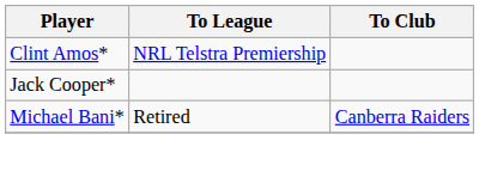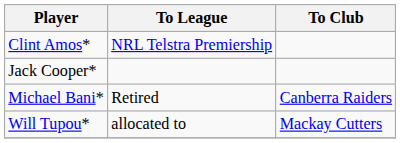 <table class="wikitable" style="font-size:90%">
 <tr bgcolor="#efefef">
 <th width=" ">Player</th>
 <th width=" ">To League</th>
 <th width=" ">To Club</th>
 </tr>
 <tr>
 <td> <a href='#'>Clint Amos</a>*</td>
 <td><a href='#'>NRL Telstra Premiership</a></td>
 <td></td>
 </tr>
 <tr>
 <td> Jack Cooper*</td>
 <td></td>
 <td></td>
 </tr>
 <tr>
 <td> <a href='#'>Michael Bani</a>*</td>
 <td>Retired</td>
 <td> <a href='#'>Canberra Raiders</a></td>
 </tr>
 <tr>
+<td> <a href='#'>Will Tupou</a>*</td>
+<td>allocated to</td>
+<td> <a href='#'>Mackay Cutters</a></td>
+</tr>
+<tr>
 </tr>
 </table>
